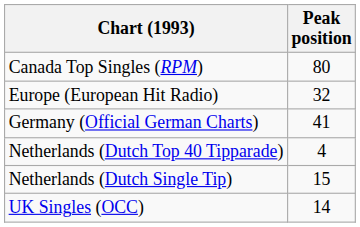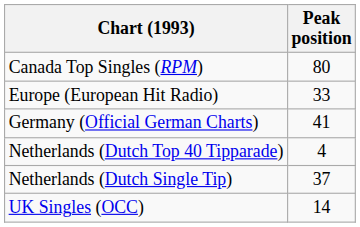 <table class="wikitable sortable" style="text-align:center">
 <tr>
 <th>Chart (1993)</th>
 <th>Peak<br>position</th>
 </tr>
 <tr>
 <td align="left">Canada Top Singles (<em><a href='#'>RPM</a></em>)</td>
 <td>80</td>
 </tr>
 <tr>
 <td align="left">Europe (European Hit Radio)</td>
-<td>32</td>
+<td>33</td>
 </tr>
 <tr>
 <td align="left">Germany (<a href='#'>Official German Charts</a>)</td>
 <td>41</td>
 </tr>
 <tr>
 <td align="left">Netherlands (<a href='#'>Dutch Top 40 Tipparade</a>)</td>
 <td>4</td>
 </tr>
 <tr>
 <td align="left">Netherlands (<a href='#'>Dutch Single Tip</a>)</td>
-<td>15</td>
+<td>37</td>
 </tr>
 <tr>
 <td align="left"><a href='#'>UK Singles</a> (<a href='#'>OCC</a>)</td>
 <td>14</td>
 </tr>
 </table>
